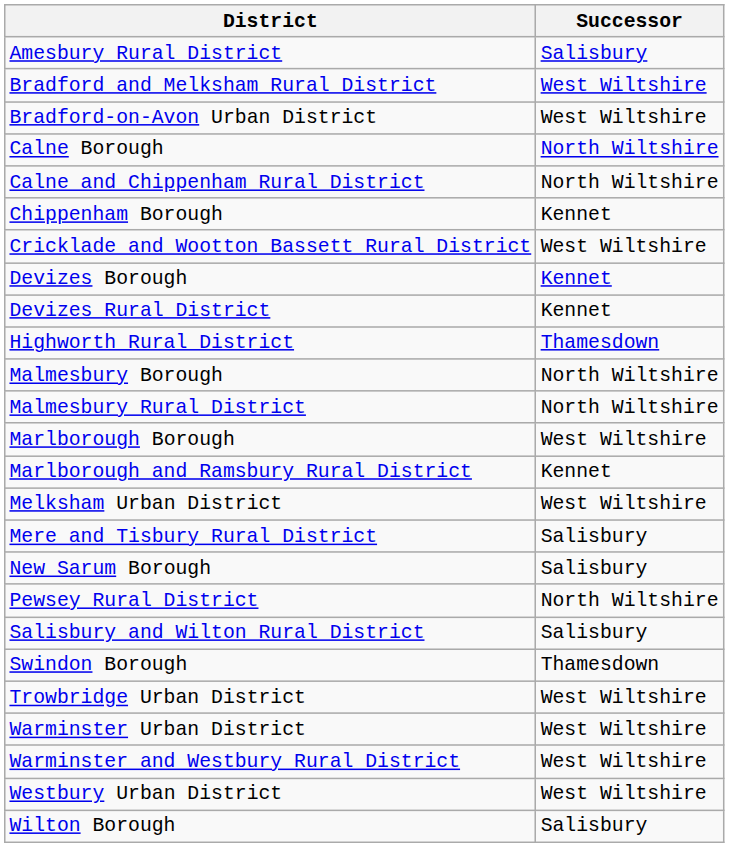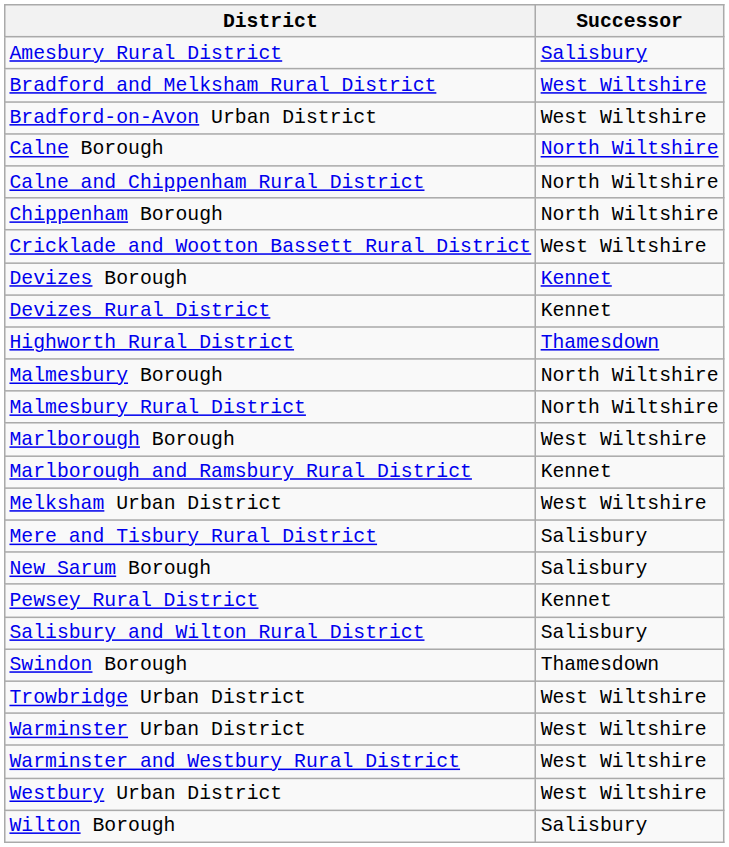 <table class="wikitable">
 <tr>
 <th>District</th>
 <th>Successor</th>
 </tr>
 <tr>
 <td><a href='#'>Amesbury Rural District</a></td>
 <td><a href='#'>Salisbury</a></td>
 </tr>
 <tr>
 <td><a href='#'>Bradford and Melksham Rural District</a></td>
 <td><a href='#'>West Wiltshire</a></td>
 </tr>
 <tr>
 <td><a href='#'>Bradford-on-Avon</a> Urban District</td>
 <td>West Wiltshire</td>
 </tr>
 <tr>
 <td><a href='#'>Calne</a> Borough</td>
 <td><a href='#'>North Wiltshire</a></td>
 </tr>
 <tr>
 <td><a href='#'>Calne and Chippenham Rural District</a></td>
 <td>North Wiltshire</td>
 </tr>
 <tr>
 <td><a href='#'>Chippenham</a> Borough</td>
-<td>Kennet</td>
+<td>North Wiltshire</td>
 </tr>
 <tr>
 <td><a href='#'>Cricklade and Wootton Bassett Rural District</a></td>
 <td>West Wiltshire</td>
 </tr>
 <tr>
 <td><a href='#'>Devizes</a> Borough</td>
 <td><a href='#'>Kennet</a></td>
 </tr>
 <tr>
 <td><a href='#'>Devizes Rural District</a></td>
 <td>Kennet</td>
 </tr>
 <tr>
 <td><a href='#'>Highworth Rural District</a></td>
 <td><a href='#'>Thamesdown</a></td>
 </tr>
 <tr>
 <td><a href='#'>Malmesbury</a> Borough</td>
 <td>North Wiltshire</td>
 </tr>
 <tr>
 <td><a href='#'>Malmesbury Rural District</a></td>
 <td>North Wiltshire</td>
 </tr>
 <tr>
 <td><a href='#'>Marlborough</a> Borough</td>
 <td>West Wiltshire</td>
 </tr>
 <tr>
 <td><a href='#'>Marlborough and Ramsbury Rural District</a></td>
 <td>Kennet</td>
 </tr>
 <tr>
 <td><a href='#'>Melksham</a> Urban District</td>
 <td>West Wiltshire</td>
 </tr>
 <tr>
 <td><a href='#'>Mere and Tisbury Rural District</a></td>
 <td>Salisbury</td>
 </tr>
 <tr>
 <td><a href='#'>New Sarum</a> Borough</td>
 <td>Salisbury</td>
 </tr>
 <tr>
 <td><a href='#'>Pewsey Rural District</a></td>
-<td>North Wiltshire</td>
+<td>Kennet</td>
 </tr>
 <tr>
 <td><a href='#'>Salisbury and Wilton Rural District</a></td>
 <td>Salisbury</td>
 </tr>
 <tr>
 <td><a href='#'>Swindon</a> Borough</td>
 <td>Thamesdown</td>
 </tr>
 <tr>
 <td><a href='#'>Trowbridge</a> Urban District</td>
 <td>West Wiltshire</td>
 </tr>
 <tr>
 <td><a href='#'>Warminster</a> Urban District</td>
 <td>West Wiltshire</td>
 </tr>
 <tr>
 <td><a href='#'>Warminster and Westbury Rural District</a></td>
 <td>West Wiltshire</td>
 </tr>
 <tr>
 <td><a href='#'>Westbury</a> Urban District</td>
 <td>West Wiltshire</td>
 </tr>
 <tr>
 <td><a href='#'>Wilton</a> Borough</td>
 <td>Salisbury</td>
 </tr>
 </table>
